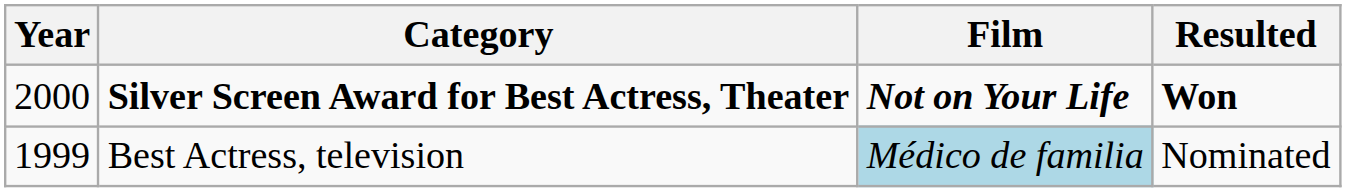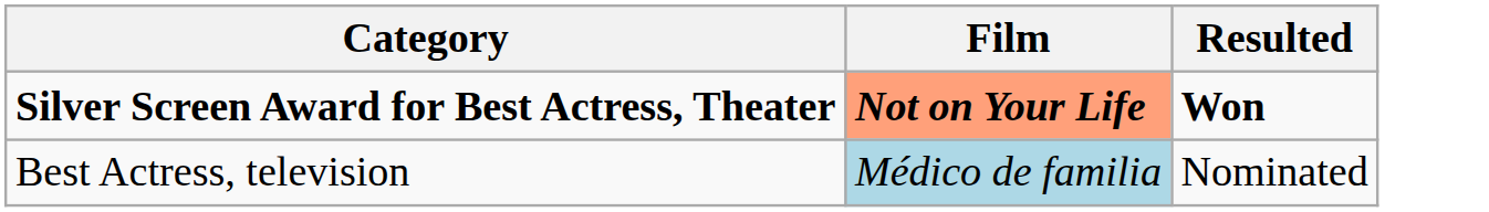 <table class="wikitable">
 <tr>
-<th><strong>Year</strong></th>
 <th><strong>Category</strong></th>
 <th><strong>Film</strong></th>
 <th><strong>Resulted</strong></th>
 </tr>
 <tr>
-<td>2000</td>
 <td><strong>Silver Screen Award for Best Actress, Theater</strong></td>
-<td><strong><em>Not on Your Life</em></strong></td>
+<td style="background: lightsalmon;"><strong><em>Not on Your Life</em></strong></td>
 <td><strong>Won</strong></td>
 </tr>
 <tr>
-<td>1999</td>
 <td>Best Actress, television</td>
 <td style="background: lightblue;"><em>Médico de familia</em><br></td>
 <td>Nominated</td>
 </tr>
 </table>
